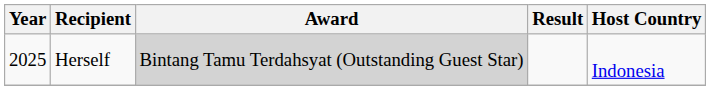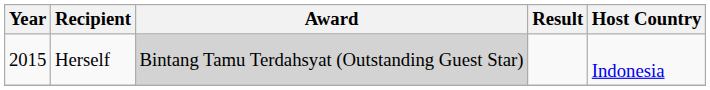 <table class="wikitable">
 <tr>
 <th>Year</th>
 <th>Recipient</th>
 <th>Award</th>
 <th>Result</th>
 <th>Host Country</th>
 </tr>
 <tr>
-<td rowspan="1">2025</td>
+<td rowspan="1">2015</td>
 <td rowspan="1">Herself</td>
 <td rowspan="1" style="background: lightgrey;">Bintang Tamu Terdahsyat (Outstanding Guest Star)</td>
 <td></td>
 <td rowspan="1"> <br> <a href='#'>Indonesia</a></td>
 </tr>
 <tr>
 </tr>
 </table>
